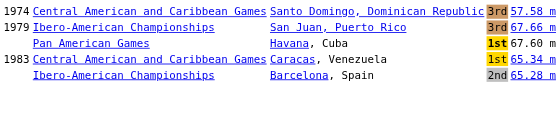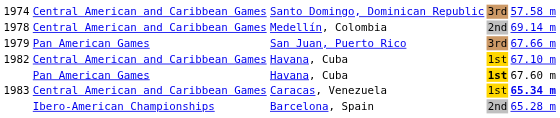 <table>
 <tr>
 <td>1974</td>
 <td><a href='#'>Central American and Caribbean Games</a></td>
 <td><a href='#'>Santo Domingo, Dominican Republic</a></td>
 <td bgcolor=cc9966>3rd</td>
 <td><a href='#'>57.58 m</a></td>
 </tr>
 <tr>
+<td>1978</td>
+<td><a href='#'>Central American and Caribbean Games</a></td>
+<td><a href='#'>Medellín</a>, Colombia</td>
+<td bgcolor=silver>2nd</td>
+<td><a href='#'>69.14 m</a></td>
+</tr>
+<tr>
 <td>1979</td>
-<td><a href='#'>Ibero-American Championships</a></td>
+<td><a href='#'>Pan American Games</a></td>
 <td><a href='#'>San Juan, Puerto Rico</a></td>
 <td bgcolor=cc9966>3rd</td>
 <td><a href='#'>67.66 m</a></td>
+</tr>
+<tr>
+<td>1982</td>
+<td><a href='#'>Central American and Caribbean Games</a></td>
+<td><a href='#'>Havana</a>, Cuba</td>
+<td bgcolor=gold>1st</td>
+<td><a href='#'>67.10 m</a></td>
 </tr>
 <tr>
 <td rowspan=3>1983</td>
 <td><a href='#'>Pan American Games</a></td>
 <td><a href='#'>Havana</a>, Cuba</td>
 <td bgcolor=gold><strong>1st</strong></td>
 <td>67.60 m </td>
 </tr>
 <tr>
 <td><a href='#'>Central American and Caribbean Games</a></td>
 <td><a href='#'>Caracas</a>, Venezuela</td>
 <td bgcolor=gold>1st</td>
-<td><a href='#'>65.34 m</a></td>
+<td><strong><a href='#'>65.34 m</a></strong></td>
 </tr>
 <tr>
 <td><a href='#'>Ibero-American Championships</a></td>
 <td><a href='#'>Barcelona</a>, Spain</td>
 <td bgcolor=silver>2nd</td>
 <td><a href='#'>65.28 m</a></td>
 </tr>
 </table>
